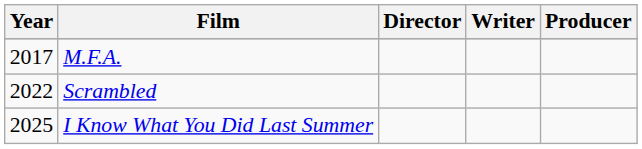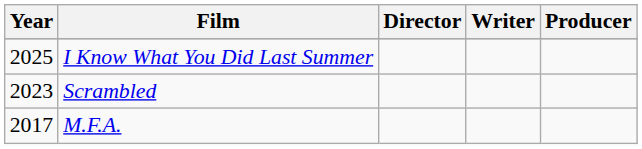 <table class="wikitable sortable" style="text-align:left">
 <tr>
 <th>Year</th>
 <th>Film</th>
 <th>Director</th>
 <th>Writer</th>
 <th>Producer</th>
 </tr>
 <tr>
 </tr>
 <tr>
+<td>2025</td>
+<td><em><a href='#'>I Know What You Did Last Summer</a></em></td>
+<td></td>
+<td></td>
+<td></td>
+</tr>
+<tr>
+<td>2023</td>
+<td><em><a href='#'>Scrambled</a></em></td>
+<td></td>
+<td></td>
+<td></td>
+</tr>
+<tr>
 <td>2017</td>
 <td><em><a href='#'>M.F.A.</a></em></td>
 <td></td>
 <td></td>
 <td></td>
 </tr>
-<tr>
-<td>2022</td>
-<td><em><a href='#'>Scrambled</a></em></td>
-<td></td>
-<td></td>
-<td></td>
-</tr>
-<tr>
-<td>2025</td>
-<td><em><a href='#'>I Know What You Did Last Summer</a></em></td>
-<td></td>
-<td></td>
-<td></td>
-</tr>
 </table>
